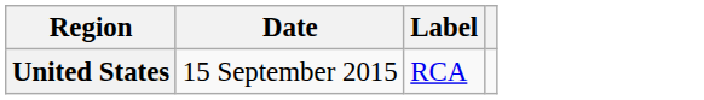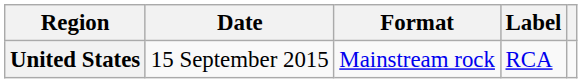 <table class="wikitable plainrowheaders">
 <tr>
 <th scope="col">Region</th>
 <th>Date</th>
+<th>Format</th>
 <th>Label</th>
 <th></th>
 </tr>
 <tr>
 <th scope="row">United States</th>
 <td>15 September 2015</td>
+<td><a href='#'>Mainstream rock</a></td>
 <td><a href='#'>RCA</a></td>
 <td align="center"></td>
 </tr>
 </table>
